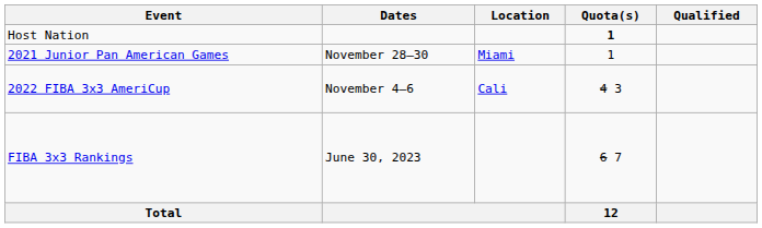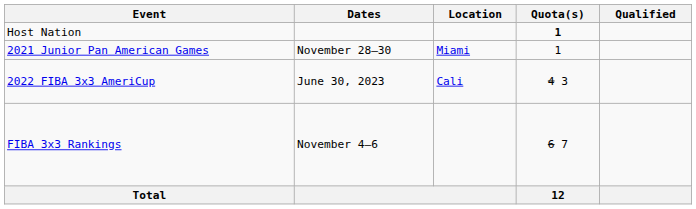 <table class="wikitable" width=800>
 <tr>
 <th>Event</th>
 <th>Dates</th>
 <th>Location</th>
 <th>Quota(s)</th>
 <th>Qualified</th>
 </tr>
 <tr>
 <td>Host Nation</td>
 <td></td>
 <td></td>
 <td align=center><strong>1</strong></td>
 <td></td>
 </tr>
 <tr>
 <td><a href='#'>2021 Junior Pan American Games</a></td>
 <td>November 28–30</td>
 <td> <a href='#'>Miami</a></td>
 <td align=center>1</td>
 <td></td>
 </tr>
 <tr>
 <td><a href='#'>2022 FIBA 3x3 AmeriCup</a></td>
-<td>November 4–6</td>
+<td>June 30, 2023</td>
 <td> <a href='#'>Cali</a></td>
 <td align=center><s>4</s> 3</td>
 <td><s></s><br><br><br></td>
 </tr>
 <tr>
 <td><a href='#'>FIBA 3x3 Rankings</a></td>
-<td>June 30, 2023</td>
+<td>November 4–6</td>
 <td></td>
 <td align=center><s>6</s> 7</td>
 <td><br><br><br><br><br><br></td>
 </tr>
 <tr>
 <th>Total</th>
 <th colspan="2"></th>
 <th>12</th>
 <th></th>
 </tr>
 </table>
